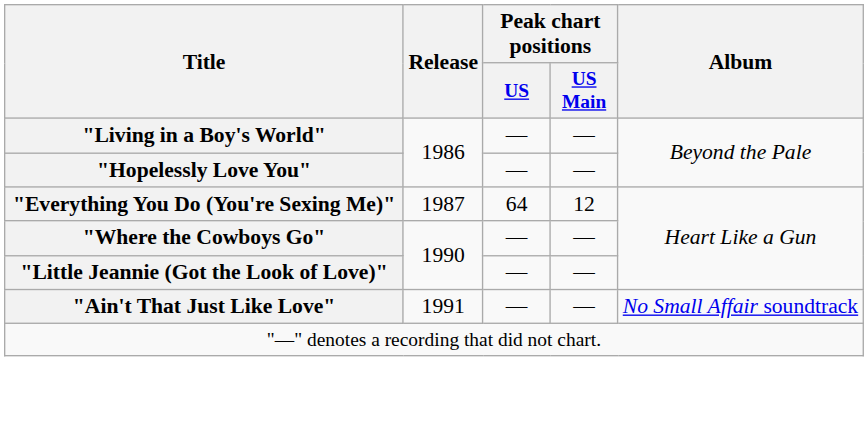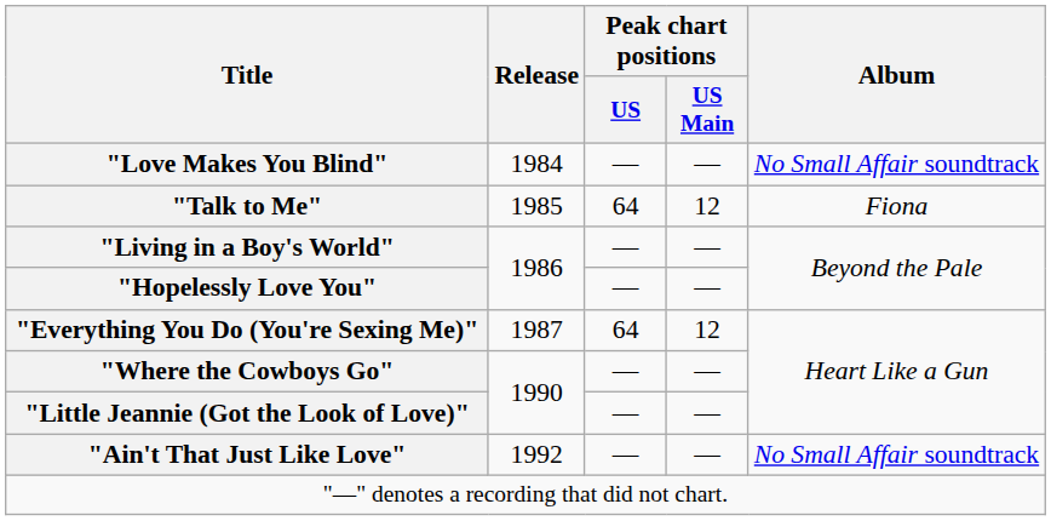 <table class="wikitable plainrowheaders" style="text-align:center;">
 <tr>
 <th scope="col" rowspan="2" style="width:18em;">Title</th>
 <th scope="col" rowspan="2">Release</th>
 <th scope="col" colspan="2">Peak chart positions</th>
 <th scope="col" rowspan="2">Album</th>
 </tr>
 <tr>
 <th scope="col" style="width:3em;font-size:90%;"><a href='#'>US</a><br></th>
 <th scope="col" style="width:3em;font-size:90%;"><a href='#'>US<br>Main</a><br></th>
+</tr>
+<tr>
+<th scope="row">"Love Makes You Blind"</th>
+<td rowspan="1">1984</td>
+<td>—</td>
+<td>—</td>
+<td rowspan="1"><a href='#'><em>No Small Affair</em> soundtrack</a></td>
+</tr>
+<tr>
+<th scope="row">"Talk to Me"</th>
+<td rowspan="1">1985</td>
+<td>64</td>
+<td>12</td>
+<td rowspan="1"><em>Fiona</em></td>
 </tr>
 <tr>
 <th scope="row">"Living in a Boy's World"</th>
 <td rowspan="2">1986</td>
 <td>—</td>
 <td>—</td>
 <td rowspan="2"><em>Beyond the Pale</em></td>
 </tr>
 <tr>
 <th scope="row">"Hopelessly Love You"</th>
 <td>—</td>
 <td>—</td>
 </tr>
 <tr>
 <th scope="row">"Everything You Do (You're Sexing Me)"</th>
 <td rowspan="1">1987</td>
 <td>64</td>
 <td>12</td>
 <td rowspan="3"><em>Heart Like a Gun</em></td>
 </tr>
 <tr>
 <th scope="row">"Where the Cowboys Go"</th>
 <td rowspan="2">1990</td>
 <td>—</td>
 <td>—</td>
 </tr>
 <tr>
 <th scope="row">"Little Jeannie (Got the Look of Love)"</th>
 <td>—</td>
 <td>—</td>
 </tr>
 <tr>
 <th scope="row">"Ain't That Just Like Love"</th>
-<td rowspan="1">1991</td>
+<td rowspan="1">1992</td>
 <td>—</td>
 <td>—</td>
 <td rowspan="1"><a href='#'><em>No Small Affair</em> soundtrack</a></td>
 </tr>
 <tr>
 <td colspan="5" align="center" style="font-size:90%">"—" denotes a recording that did not chart.</td>
 </tr>
 </table>
